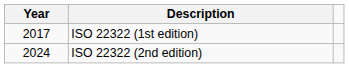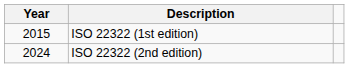 <table class = "wikitable" font-size = 95%; width = 50%; background-color = transparent>
 <tr>
 <th>Year</th>
 <th>Description</th>
 </tr>
 <tr>
-<td align = "center">2017</td>
+<td align = "center">2015</td>
 <td>ISO 22322 (1st edition)</td>
 <td></td>
 </tr>
 <tr>
 <td align = "center">2024</td>
 <td>ISO 22322 (2nd edition)</td>
 <td></td>
 </tr>
 </table>
